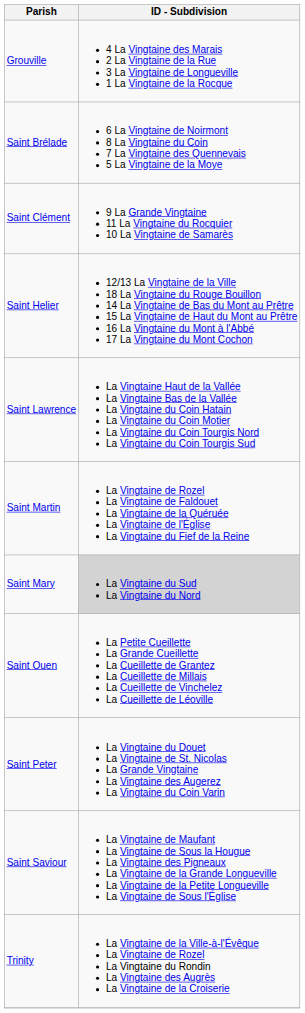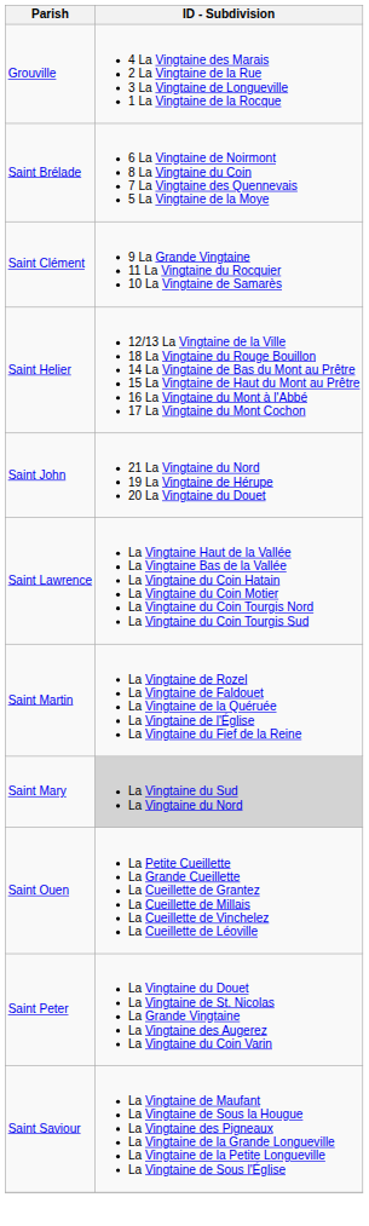 <table class="wikitable">
 <tr>
 <th>Parish</th>
 <th>ID - Subdivision</th>
 </tr>
 <tr>
 <td><a href='#'>Grouville</a></td>
 <td><br><ul><li>4 La <a href='#'>Vingtaine des Marais</a></li><li>2 La <a href='#'>Vingtaine de la Rue</a></li><li>3 La <a href='#'>Vingtaine de Longueville</a></li><li>1 La <a href='#'>Vingtaine de la Rocque</a></li></ul></td>
 </tr>
 <tr>
 <td><a href='#'>Saint Brélade</a></td>
 <td><br><ul><li>6 La <a href='#'>Vingtaine de Noirmont</a></li><li>8 La <a href='#'>Vingtaine du Coin</a></li><li>7 La <a href='#'>Vingtaine des Quennevais</a></li><li>5 La <a href='#'>Vingtaine de la Moye</a></li></ul></td>
 </tr>
 <tr>
 <td><a href='#'>Saint Clément</a></td>
 <td><br><ul><li>9 La <a href='#'>Grande Vingtaine</a></li><li>11 La <a href='#'>Vingtaine du Rocquier</a></li><li>10 La <a href='#'>Vingtaine de Samarès</a></li></ul></td>
 </tr>
 <tr>
 <td><a href='#'>Saint Helier</a></td>
 <td><br><ul><li>12/13 La <a href='#'>Vingtaine de la Ville</a></li><li>18 La <a href='#'>Vingtaine du Rouge Bouillon</a></li><li>14 La <a href='#'>Vingtaine de Bas du Mont au Prêtre</a></li><li>15 La <a href='#'>Vingtaine de Haut du Mont au Prêtre</a></li><li>16 La <a href='#'>Vingtaine du Mont à l'Abbé</a></li><li>17 La <a href='#'>Vingtaine du Mont Cochon</a></li></ul></td>
+</tr>
+<tr>
+<td><a href='#'>Saint John</a></td>
+<td><br><ul><li>21 La <a href='#'>Vingtaine du Nord</a></li><li>19 La <a href='#'>Vingtaine de Hérupe</a></li><li>20 La <a href='#'>Vingtaine du Douet</a></li></ul></td>
 </tr>
 <tr>
 <td><a href='#'>Saint Lawrence</a></td>
 <td><br><ul><li>La <a href='#'>Vingtaine Haut de la Vallée</a></li><li>La <a href='#'>Vingtaine Bas de la Vallée</a></li><li>La <a href='#'>Vingtaine du Coin Hatain</a></li><li>La <a href='#'>Vingtaine du Coin Motier</a></li><li>La <a href='#'>Vingtaine du Coin Tourgis Nord</a></li><li>La <a href='#'>Vingtaine du Coin Tourgis Sud</a></li></ul></td>
 </tr>
 <tr>
 <td><a href='#'>Saint Martin</a></td>
 <td><br><ul><li>La <a href='#'>Vingtaine de Rozel</a></li><li>La <a href='#'>Vingtaine de Faldouet</a></li><li>La <a href='#'>Vingtaine de la Quéruée</a></li><li>La <a href='#'>Vingtaine de l'Église</a></li><li>La <a href='#'>Vingtaine du Fief de la Reine</a></li></ul></td>
 </tr>
 <tr>
 <td><a href='#'>Saint Mary</a></td>
 <td style="background: lightgrey;"><br><ul><li>La <a href='#'>Vingtaine du Sud</a></li><li>La <a href='#'>Vingtaine du Nord</a></li></ul></td>
 </tr>
 <tr>
 <td><a href='#'>Saint Ouen</a></td>
 <td><br><ul><li>La <a href='#'>Petite Cueillette</a></li><li>La <a href='#'>Grande Cueillette</a></li><li>La <a href='#'>Cueillette de Grantez</a></li><li>La <a href='#'>Cueillette de Millais</a></li><li>La <a href='#'>Cueillette de Vinchelez</a></li><li>La <a href='#'>Cueillette de Léoville</a></li></ul></td>
 </tr>
 <tr>
 <td><a href='#'>Saint Peter</a></td>
 <td><br><ul><li>La <a href='#'>Vingtaine du Douet</a></li><li>La <a href='#'>Vingtaine de St. Nicolas</a></li><li>La <a href='#'>Grande Vingtaine</a></li><li>La <a href='#'>Vingtaine des Augerez</a></li><li>La <a href='#'>Vingtaine du Coin Varin</a></li></ul></td>
 </tr>
 <tr>
 <td><a href='#'>Saint Saviour</a></td>
 <td><br><ul><li>La <a href='#'>Vingtaine de Maufant</a></li><li>La <a href='#'>Vingtaine de Sous la Hougue</a></li><li>La <a href='#'>Vingtaine des Pigneaux</a></li><li>La <a href='#'>Vingtaine de la Grande Longueville</a></li><li>La <a href='#'>Vingtaine de la Petite Longueville</a></li><li>La <a href='#'>Vingtaine de Sous l'Église</a></li></ul></td>
 </tr>
 <tr>
-<td><a href='#'>Trinity</a></td>
-<td><br><ul><li>La <a href='#'>Vingtaine de la Ville-à-l'Évêque</a></li><li>La <a href='#'>Vingtaine de Rozel</a></li><li>La Vingtaine du Rondin</li><li>La <a href='#'>Vingtaine des Augrès</a></li><li>La <a href='#'>Vingtaine de la Croiserie</a></li></ul></td>
-</tr>
-<tr>
 </tr>
 </table>
